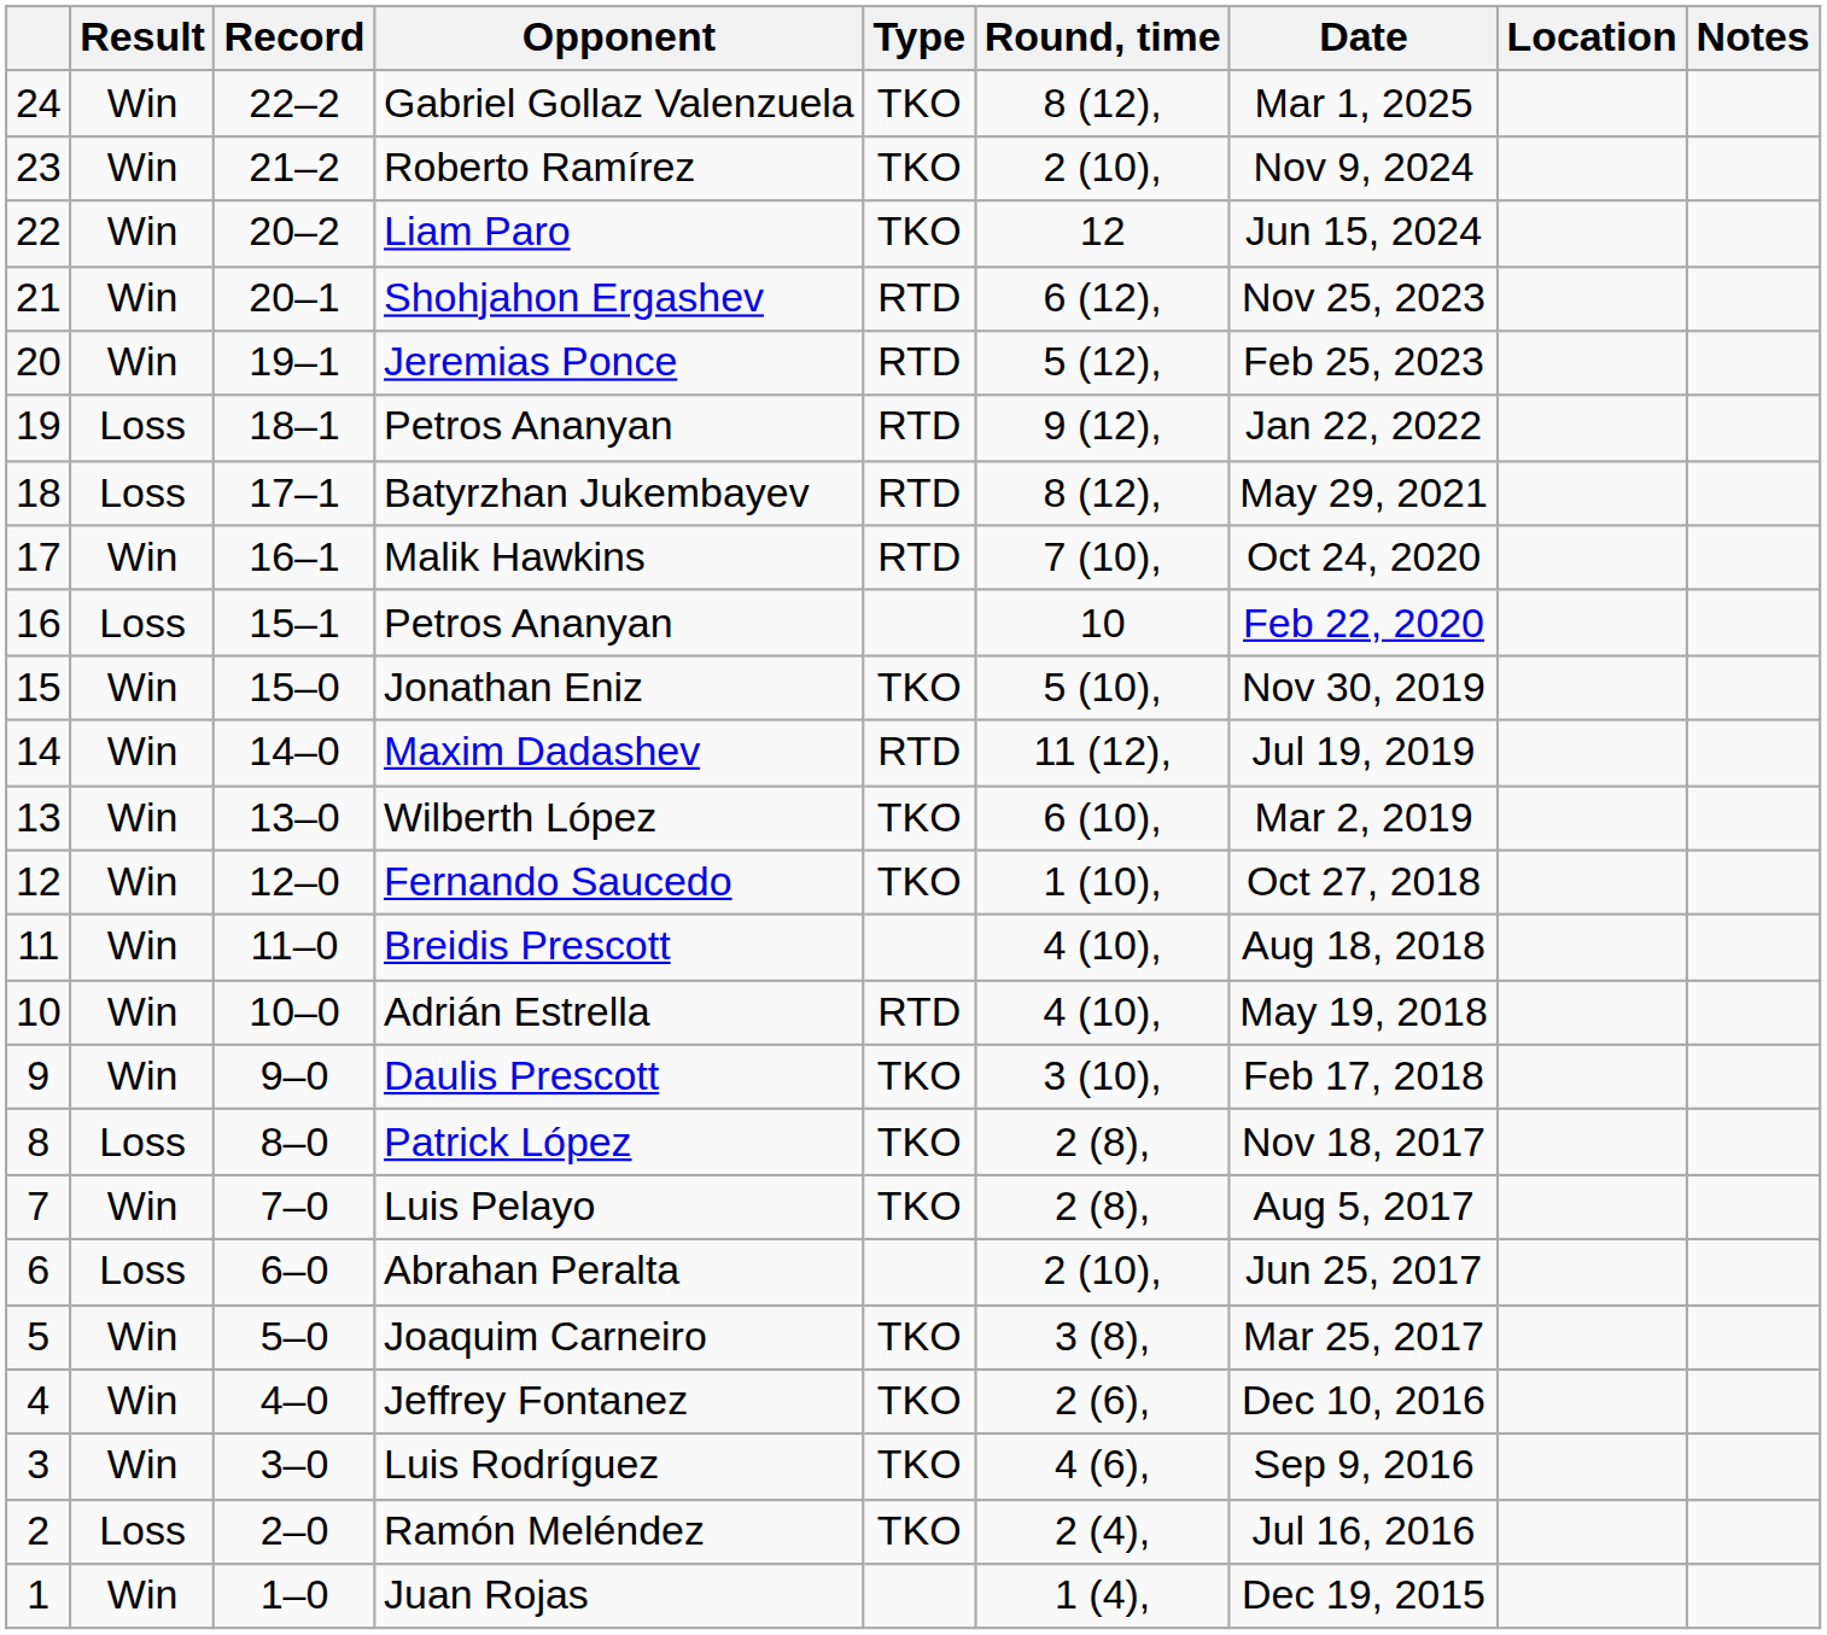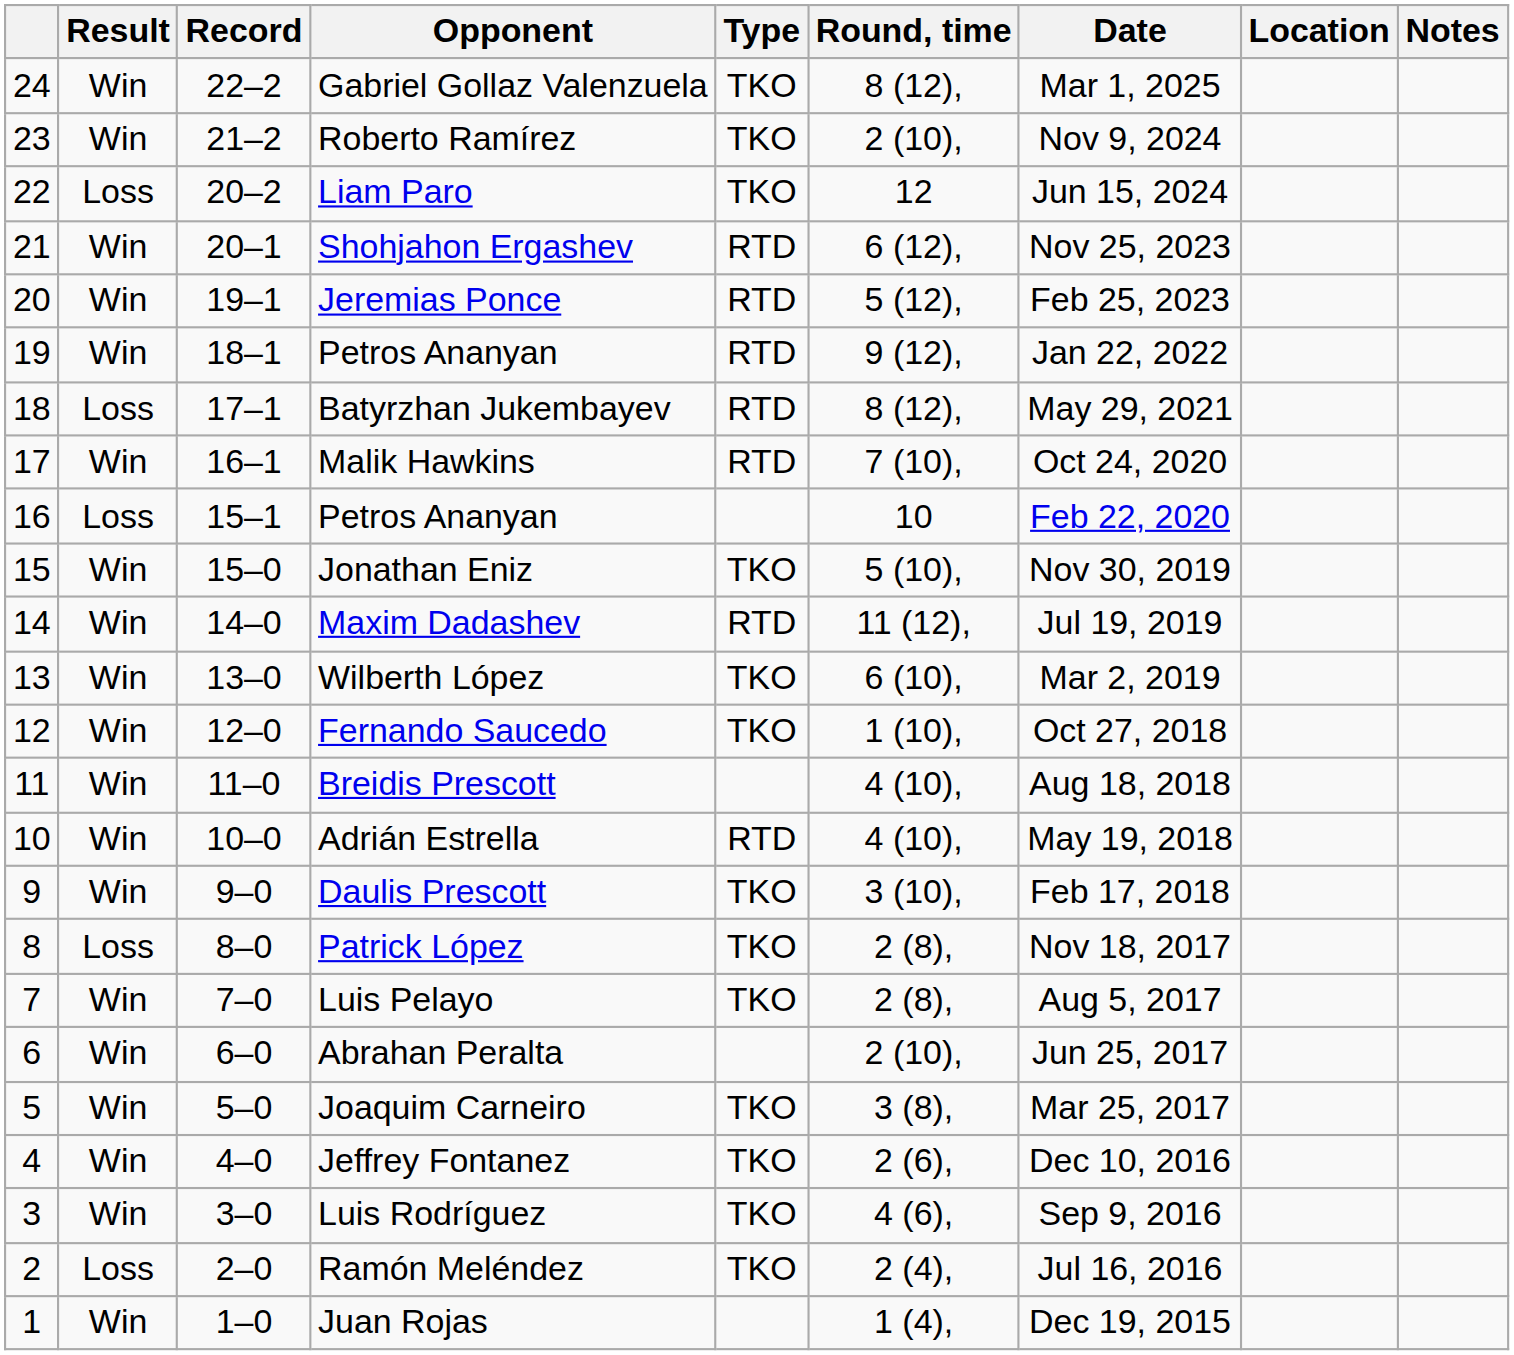 <table class=wikitable style=text-align:center>
 <tr>
 <th></th>
 <th>Result</th>
 <th>Record</th>
 <th>Opponent</th>
 <th>Type</th>
 <th>Round, time</th>
 <th>Date</th>
 <th>Location</th>
 <th>Notes</th>
 </tr>
 <tr>
 <td>24</td>
 <td>Win</td>
 <td>22–2</td>
 <td align=left>Gabriel Gollaz Valenzuela</td>
 <td>TKO</td>
 <td>8 (12), </td>
 <td>Mar 1, 2025</td>
 <td align=left></td>
 <td></td>
 </tr>
 <tr>
 <td>23</td>
 <td>Win</td>
 <td>21–2</td>
 <td align=left>Roberto Ramírez</td>
 <td>TKO</td>
 <td>2 (10), </td>
 <td>Nov 9, 2024</td>
 <td align=left></td>
 <td></td>
 </tr>
 <tr>
 <td>22</td>
-<td>Win</td>
+<td>Loss</td>
 <td>20–2</td>
 <td align=left><a href='#'>Liam Paro</a></td>
 <td>TKO</td>
 <td>12</td>
 <td>Jun 15, 2024</td>
 <td align=left></td>
 <td align=left></td>
 </tr>
 <tr>
 <td>21</td>
 <td>Win</td>
 <td>20–1</td>
 <td align=left><a href='#'>Shohjahon Ergashev</a></td>
 <td>RTD</td>
 <td>6 (12), </td>
 <td>Nov 25, 2023</td>
 <td align=left></td>
 <td align=left></td>
 </tr>
 <tr>
 <td>20</td>
 <td>Win</td>
 <td>19–1</td>
 <td align=left><a href='#'>Jeremias Ponce</a></td>
 <td>RTD</td>
 <td>5 (12), </td>
 <td>Feb 25, 2023</td>
 <td align=left></td>
 <td align=left></td>
 </tr>
 <tr>
 <td>19</td>
-<td>Loss</td>
+<td>Win</td>
 <td>18–1</td>
 <td align=left>Petros Ananyan</td>
 <td>RTD</td>
 <td>9 (12), </td>
 <td>Jan 22, 2022</td>
 <td align=left></td>
 <td align=left></td>
 </tr>
 <tr>
 <td>18</td>
 <td>Loss</td>
 <td>17–1</td>
 <td align=left>Batyrzhan Jukembayev</td>
 <td>RTD</td>
 <td>8 (12), </td>
 <td>May 29, 2021</td>
 <td align=left></td>
 <td align=left></td>
 </tr>
 <tr>
 <td>17</td>
 <td>Win</td>
 <td>16–1</td>
 <td align=left>Malik Hawkins</td>
 <td>RTD</td>
 <td>7 (10), </td>
 <td>Oct 24, 2020</td>
 <td align=left></td>
 <td align=left></td>
 </tr>
 <tr>
 <td>16</td>
 <td>Loss</td>
 <td>15–1</td>
 <td align=left>Petros Ananyan</td>
 <td></td>
 <td>10</td>
 <td><a href='#'>Feb 22, 2020</a></td>
 <td align=left></td>
 <td align=left></td>
 </tr>
 <tr>
 <td>15</td>
 <td>Win</td>
 <td>15–0</td>
 <td align=left>Jonathan Eniz</td>
 <td>TKO</td>
 <td>5 (10), </td>
 <td>Nov 30, 2019</td>
 <td align=left></td>
 <td align=left></td>
 </tr>
 <tr>
 <td>14</td>
 <td>Win</td>
 <td>14–0</td>
 <td align=left><a href='#'>Maxim Dadashev</a></td>
 <td>RTD</td>
 <td>11 (12), </td>
 <td>Jul 19, 2019</td>
 <td align=left></td>
 <td align=left></td>
 </tr>
 <tr>
 <td>13</td>
 <td>Win</td>
 <td>13–0</td>
 <td align=left>Wilberth López</td>
 <td>TKO</td>
 <td>6 (10), </td>
 <td>Mar 2, 2019</td>
 <td align=left></td>
 <td align=left></td>
 </tr>
 <tr>
 <td>12</td>
 <td>Win</td>
 <td>12–0</td>
 <td align=left><a href='#'>Fernando Saucedo</a></td>
 <td>TKO</td>
 <td>1 (10), </td>
 <td>Oct 27, 2018</td>
 <td align=left></td>
 <td align=left></td>
 </tr>
 <tr>
 <td>11</td>
 <td>Win</td>
 <td>11–0</td>
 <td align=left><a href='#'>Breidis Prescott</a></td>
 <td></td>
 <td>4 (10), </td>
 <td>Aug 18, 2018</td>
 <td align=left></td>
 <td align=left></td>
 </tr>
 <tr>
 <td>10</td>
 <td>Win</td>
 <td>10–0</td>
 <td align=left>Adrián Estrella</td>
 <td>RTD</td>
 <td>4 (10), </td>
 <td>May 19, 2018</td>
 <td align=left></td>
 <td align=left></td>
 </tr>
 <tr>
 <td>9</td>
 <td>Win</td>
 <td>9–0</td>
 <td align=left><a href='#'>Daulis Prescott</a></td>
 <td>TKO</td>
 <td>3 (10), </td>
 <td>Feb 17, 2018</td>
 <td align=left></td>
 <td align=left></td>
 </tr>
 <tr>
 <td>8</td>
 <td>Loss</td>
 <td>8–0</td>
 <td align=left><a href='#'>Patrick López</a></td>
 <td>TKO</td>
 <td>2 (8), </td>
 <td>Nov 18, 2017</td>
 <td align=left></td>
 <td align=left></td>
 </tr>
 <tr>
 <td>7</td>
 <td>Win</td>
 <td>7–0</td>
 <td align=left>Luis Pelayo</td>
 <td>TKO</td>
 <td>2 (8), </td>
 <td>Aug 5, 2017</td>
 <td align=left></td>
 <td align=left></td>
 </tr>
 <tr>
 <td>6</td>
-<td>Loss</td>
+<td>Win</td>
 <td>6–0</td>
 <td align=left>Abrahan Peralta</td>
 <td></td>
 <td>2 (10), </td>
 <td>Jun 25, 2017</td>
 <td align=left></td>
 <td align=left></td>
 </tr>
 <tr>
 <td>5</td>
 <td>Win</td>
 <td>5–0</td>
 <td align=left>Joaquim Carneiro</td>
 <td>TKO</td>
 <td>3 (8), </td>
 <td>Mar 25, 2017</td>
 <td align=left></td>
 <td align=left></td>
 </tr>
 <tr>
 <td>4</td>
 <td>Win</td>
 <td>4–0</td>
 <td align=left>Jeffrey Fontanez</td>
 <td>TKO</td>
 <td>2 (6), </td>
 <td>Dec 10, 2016</td>
 <td align=left></td>
 <td align=left></td>
 </tr>
 <tr>
 <td>3</td>
 <td>Win</td>
 <td>3–0</td>
 <td align=left>Luis Rodríguez</td>
 <td>TKO</td>
 <td>4 (6), </td>
 <td>Sep 9, 2016</td>
 <td align=left></td>
 <td align=left></td>
 </tr>
 <tr>
 <td>2</td>
 <td>Loss</td>
 <td>2–0</td>
 <td align=left>Ramón Meléndez</td>
 <td>TKO</td>
 <td>2 (4), </td>
 <td>Jul 16, 2016</td>
 <td align=left></td>
 <td align=left></td>
 </tr>
 <tr>
 <td>1</td>
 <td>Win</td>
 <td>1–0</td>
 <td align=left>Juan Rojas</td>
 <td></td>
 <td>1 (4), </td>
 <td>Dec 19, 2015</td>
 <td align=left></td>
 <td align=left></td>
 </tr>
 </table>
